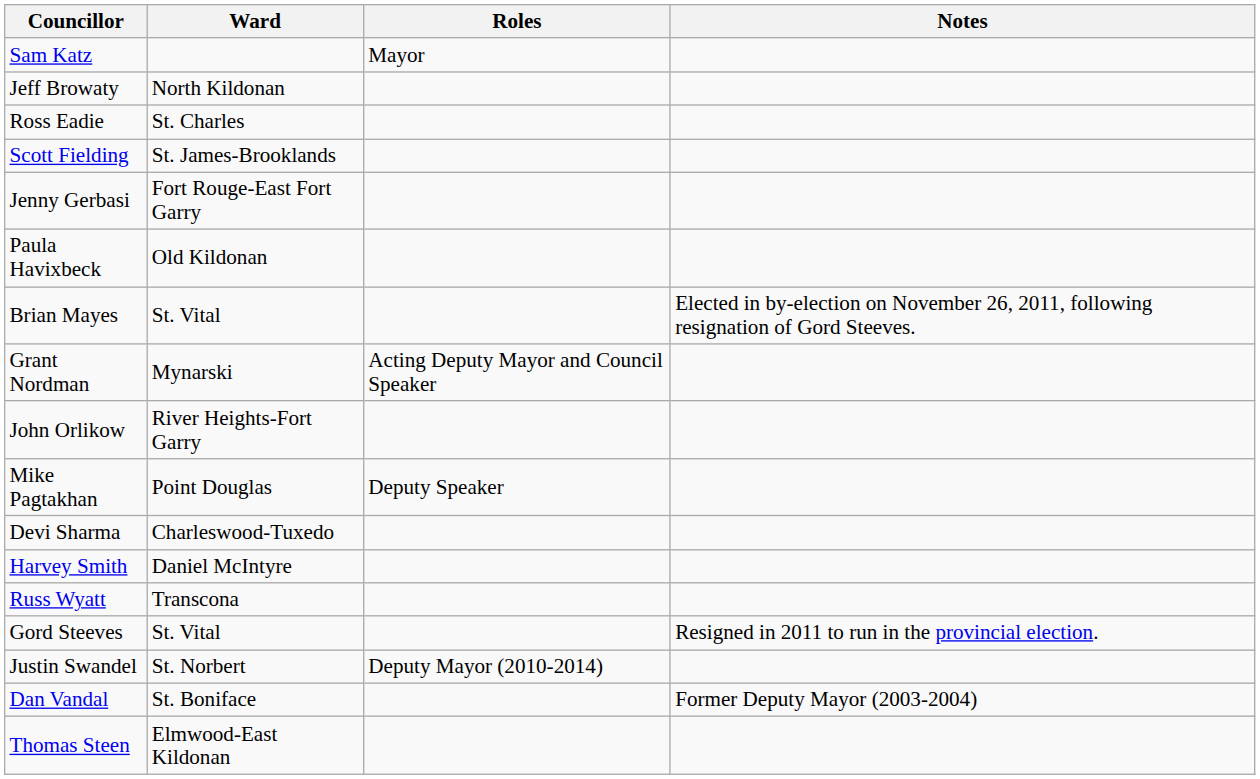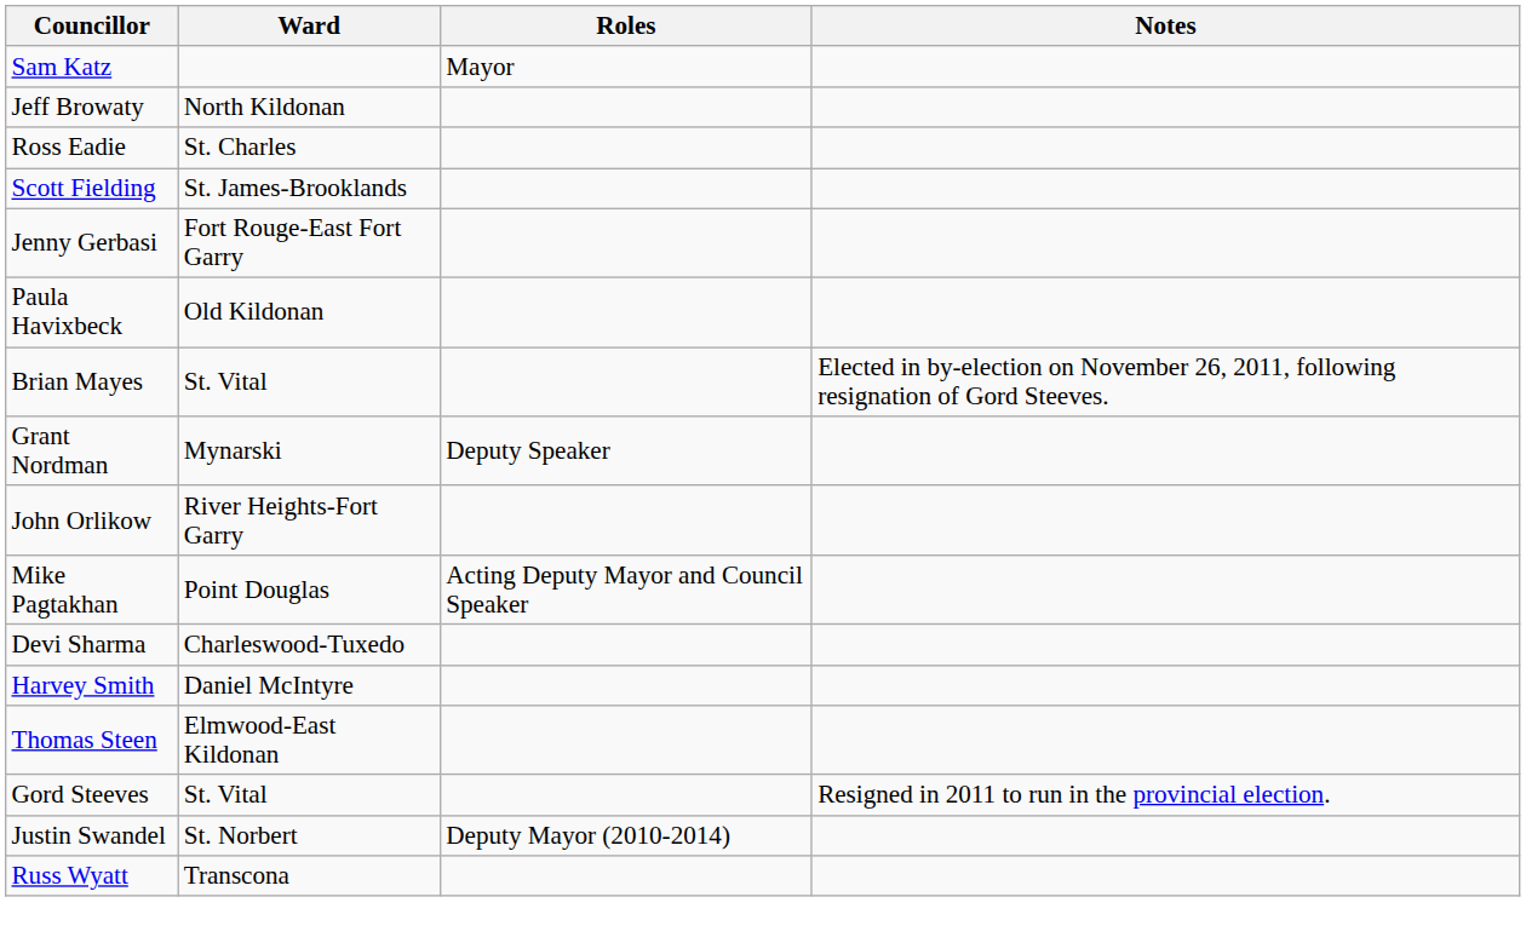 <table class="wikitable" width="75%">
 <tr>
 <th>Councillor</th>
 <th>Ward</th>
 <th>Roles</th>
 <th class="unsortable">Notes</th>
 </tr>
 <tr>
 <td><a href='#'>Sam Katz</a></td>
 <td></td>
 <td>Mayor</td>
 <td></td>
 </tr>
 <tr>
 <td>Jeff Browaty</td>
 <td>North Kildonan</td>
 <td></td>
 <td></td>
 </tr>
 <tr>
 <td>Ross Eadie</td>
 <td>St. Charles</td>
 <td></td>
 <td></td>
 </tr>
 <tr>
 <td><a href='#'>Scott Fielding</a></td>
 <td>St. James-Brooklands</td>
 <td></td>
 <td></td>
 </tr>
 <tr>
 <td>Jenny Gerbasi</td>
 <td>Fort Rouge-East Fort Garry</td>
 <td></td>
 <td></td>
 </tr>
 <tr>
 <td>Paula Havixbeck</td>
 <td>Old Kildonan</td>
 <td></td>
 <td></td>
 </tr>
 <tr>
 <td>Brian Mayes</td>
 <td>St. Vital</td>
 <td></td>
 <td>Elected in by-election on November 26, 2011, following resignation of Gord Steeves.</td>
 </tr>
 <tr>
 <td>Grant Nordman</td>
 <td>Mynarski</td>
-<td>Acting Deputy Mayor and Council Speaker</td>
+<td>Deputy Speaker</td>
 <td></td>
 </tr>
 <tr>
 <td>John Orlikow</td>
 <td>River Heights-Fort Garry</td>
 <td></td>
 <td></td>
 </tr>
 <tr>
 <td>Mike Pagtakhan</td>
 <td>Point Douglas</td>
-<td>Deputy Speaker</td>
+<td>Acting Deputy Mayor and Council Speaker</td>
 <td></td>
 </tr>
 <tr>
 <td>Devi Sharma</td>
 <td>Charleswood-Tuxedo</td>
 <td></td>
 <td></td>
 </tr>
 <tr>
 <td><a href='#'>Harvey Smith</a></td>
 <td>Daniel McIntyre</td>
 <td></td>
 <td></td>
 </tr>
 <tr>
-<td><a href='#'>Russ Wyatt</a></td>
-<td>Transcona</td>
+<td><a href='#'>Thomas Steen</a></td>
+<td>Elmwood-East Kildonan</td>
 <td></td>
 <td></td>
 </tr>
 <tr>
 <td>Gord Steeves</td>
 <td>St. Vital</td>
 <td></td>
 <td>Resigned in 2011 to run in the <a href='#'>provincial election</a>.</td>
 </tr>
 <tr>
 <td>Justin Swandel</td>
 <td>St. Norbert</td>
 <td>Deputy Mayor (2010-2014)</td>
 <td></td>
 </tr>
 <tr>
-<td><a href='#'>Dan Vandal</a></td>
-<td>St. Boniface</td>
-<td></td>
-<td>Former Deputy Mayor (2003-2004)</td>
-</tr>
-<tr>
-<td><a href='#'>Thomas Steen</a></td>
-<td>Elmwood-East Kildonan</td>
+<td><a href='#'>Russ Wyatt</a></td>
+<td>Transcona</td>
 <td></td>
 <td></td>
 </tr>
 </table>
